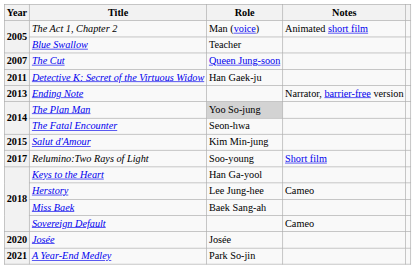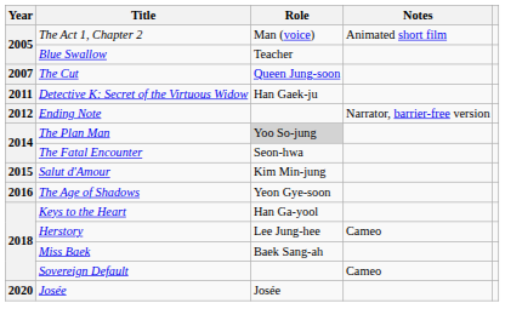 <table class="wikitable plainrowheaders sortable">
 <tr>
 <th scope="col">Year</th>
 <th scope="col">Title</th>
 <th scope="col">Role</th>
 <th scope="col" class="unsortable">Notes</th>
 <th scope="col" class="unsortable"></th>
 </tr>
 <tr>
 <th scope="row" rowspan="2">2005</th>
 <td><em>The Act 1, Chapter 2</em></td>
 <td>Man (<a href='#'>voice</a>)</td>
 <td>Animated <a href='#'>short film</a></td>
 <td style="text-align:center"></td>
 </tr>
 <tr>
 <td><em><a href='#'>Blue Swallow</a></em></td>
 <td>Teacher</td>
 <td></td>
 <td style="text-align:center"></td>
 </tr>
 <tr>
 <th scope="row">2007</th>
 <td><em><a href='#'>The Cut</a></em></td>
 <td><a href='#'>Queen Jung-soon</a></td>
 <td></td>
 <td style="text-align:center"></td>
 </tr>
 <tr>
 <th scope="row">2011</th>
 <td><em><a href='#'>Detective K: Secret of the Virtuous Widow</a></em></td>
 <td>Han Gaek-ju</td>
 <td></td>
 <td style="text-align:center"></td>
 </tr>
 <tr>
-<th scope="row">2013</th>
+<th scope="row">2012</th>
 <td><em><a href='#'>Ending Note</a></em></td>
 <td></td>
 <td>Narrator, <a href='#'>barrier-free</a> version</td>
 <td style="text-align:center"></td>
 </tr>
 <tr>
 <th scope="row" rowspan="2">2014</th>
 <td><em><a href='#'>The Plan Man</a></em></td>
 <td style="background: lightgrey;">Yoo So-jung</td>
 <td></td>
 <td style="text-align:center"></td>
 </tr>
 <tr>
 <td><em><a href='#'>The Fatal Encounter</a></em></td>
 <td>Seon-hwa</td>
 <td></td>
 <td style="text-align:center"></td>
 </tr>
 <tr>
 <th scope="row">2015</th>
 <td><em><a href='#'>Salut d'Amour</a></em></td>
 <td>Kim Min-jung</td>
 <td></td>
 <td style="text-align:center"></td>
 </tr>
 <tr>
-<th scope="row">2017</th>
-<td><em>Relumino:Two Rays of Light</em></td>
-<td>Soo-young</td>
-<td><a href='#'>Short film</a></td>
+<th scope="row">2016</th>
+<td><em><a href='#'>The Age of Shadows</a></em></td>
+<td>Yeon Gye-soon</td>
+<td></td>
 <td style="text-align:center"></td>
 </tr>
 <tr>
 <th scope="row" rowspan="4">2018</th>
 <td><em><a href='#'>Keys to the Heart</a></em></td>
 <td>Han Ga-yool</td>
 <td></td>
 <td style="text-align:center"></td>
 </tr>
 <tr>
 <td><em><a href='#'>Herstory</a></em></td>
 <td>Lee Jung-hee</td>
 <td>Cameo</td>
 <td style="text-align:center"></td>
 </tr>
 <tr>
 <td><em><a href='#'>Miss Baek</a></em></td>
 <td>Baek Sang-ah</td>
 <td></td>
 <td style="text-align:center"></td>
 </tr>
 <tr>
 <td><em><a href='#'>Sovereign Default</a></em></td>
 <td></td>
 <td>Cameo</td>
 <td style="text-align:center"></td>
 </tr>
 <tr>
 <th scope="row">2020</th>
 <td><em><a href='#'>Josée</a></em></td>
 <td>Josée</td>
 <td></td>
 <td style="text-align:center"></td>
 </tr>
-<tr>
-<th scope="row">2021</th>
-<td><em><a href='#'>A Year-End Medley</a></em></td>
-<td>Park So-jin</td>
-<td></td>
-<td style="text-align:center"></td>
-</tr>
 </table>
